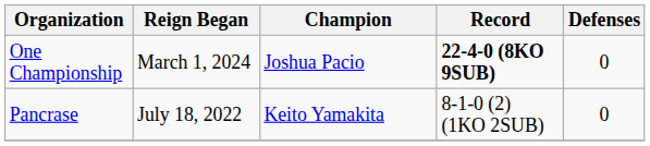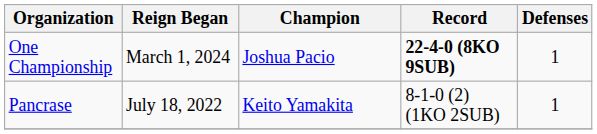 <table class="wikitable" style="width:60%;">
 <tr>
 <th style="width:20%;">Organization</th>
 <th style="width:20%;">Reign Began</th>
 <th style="width:28%;">Champion</th>
 <th style="width:20%;">Record</th>
 <th style="width:12%;">Defenses</th>
 </tr>
 <tr>
 <td><a href='#'>One Championship</a></td>
 <td>March 1, 2024</td>
 <td> <a href='#'>Joshua Pacio</a></td>
 <td><strong>22-4-0 (8KO 9SUB)</strong></td>
-<td align=center>0</td>
+<td align=center>1</td>
 </tr>
 <tr>
 <td><a href='#'>Pancrase</a></td>
 <td>July 18, 2022</td>
 <td> <a href='#'>Keito Yamakita</a></td>
 <td>8-1-0 (2) (1KO 2SUB)</td>
-<td align=center>0</td>
+<td align=center>1</td>
 </tr>
 <tr>
 </tr>
 </table>
